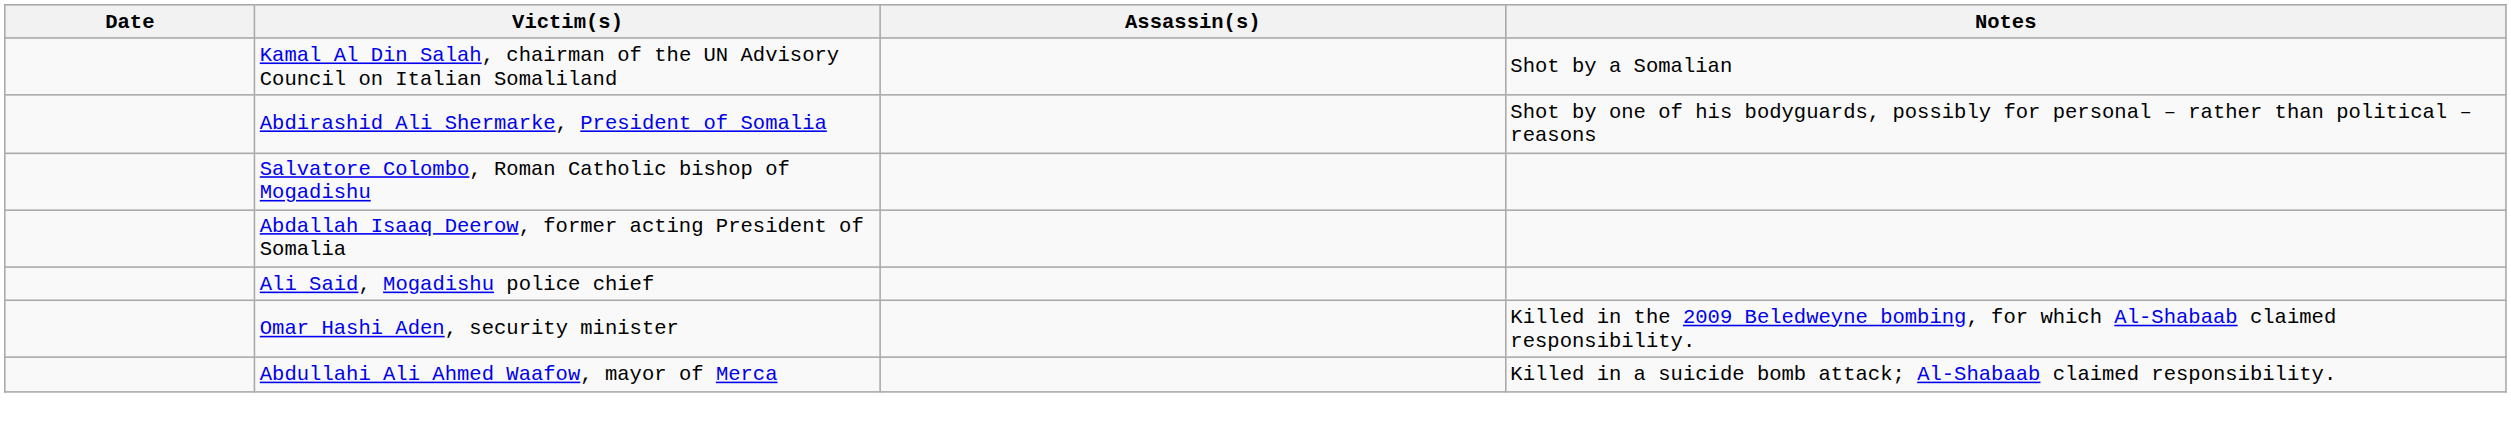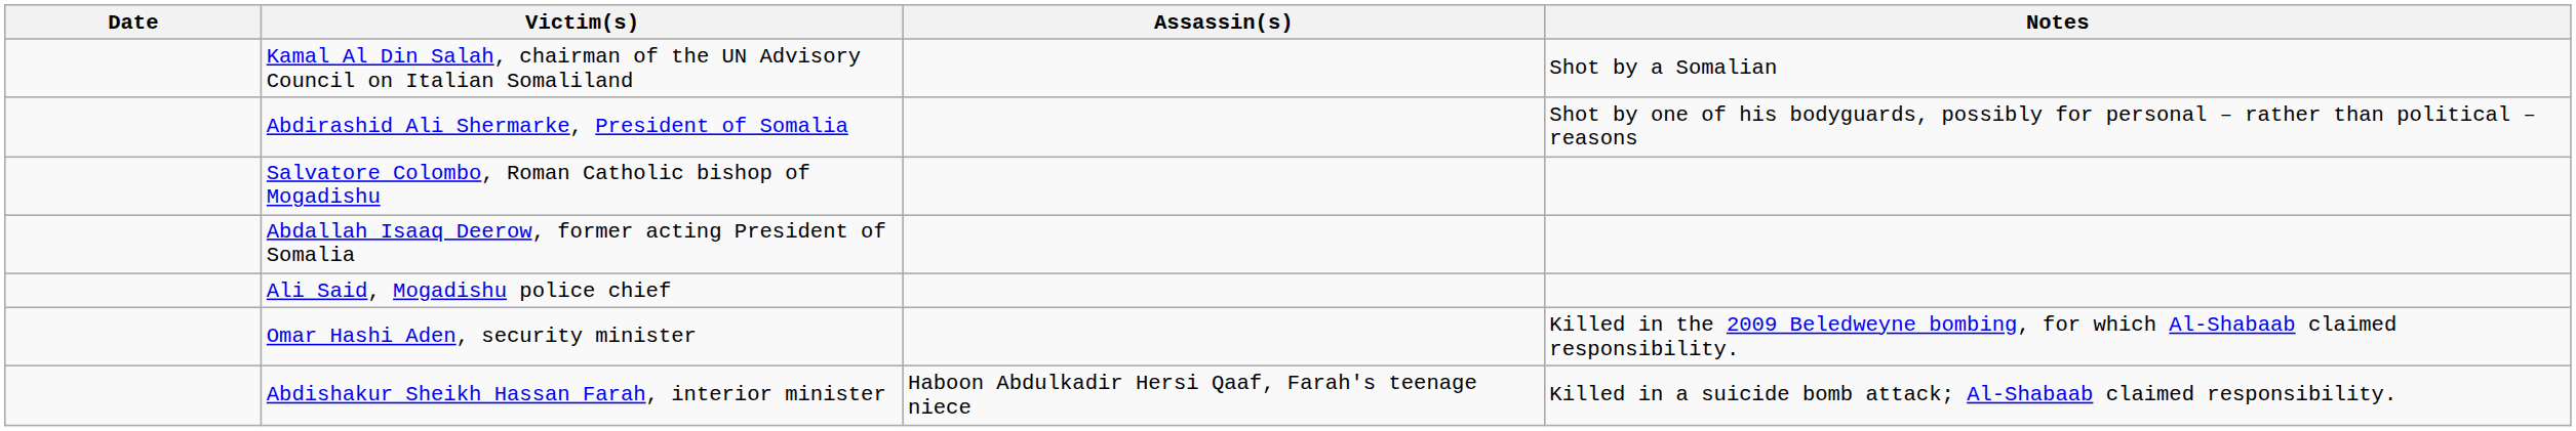 <table class="wikitable sortable" style="width:100%">
 <tr>
 <th style="width:10%">Date</th>
 <th style="width:25%">Victim(s)</th>
 <th style="width:25%">Assassin(s)</th>
 <th style="width:40%">Notes</th>
 </tr>
 <tr>
 <td></td>
 <td><a href='#'>Kamal Al Din Salah</a>, chairman of the UN Advisory Council on Italian Somaliland</td>
 <td></td>
 <td>Shot by a Somalian</td>
 </tr>
 <tr>
 <td></td>
 <td><a href='#'>Abdirashid Ali Shermarke</a>, <a href='#'>President of Somalia</a></td>
 <td></td>
 <td>Shot by one of his bodyguards, possibly for personal – rather than political – reasons</td>
 </tr>
 <tr>
 <td></td>
 <td><a href='#'>Salvatore Colombo</a>, Roman Catholic bishop of <a href='#'>Mogadishu</a></td>
 <td></td>
 <td></td>
 </tr>
 <tr>
 <td></td>
 <td><a href='#'>Abdallah Isaaq Deerow</a>, former acting President of Somalia</td>
 <td></td>
 <td></td>
 </tr>
 <tr>
 <td></td>
 <td><a href='#'>Ali Said</a>, <a href='#'>Mogadishu</a> police chief</td>
 <td></td>
 <td></td>
 </tr>
 <tr>
 <td></td>
 <td><a href='#'>Omar Hashi Aden</a>, security minister</td>
 <td></td>
 <td>Killed in the <a href='#'>2009 Beledweyne bombing</a>, for which <a href='#'>Al-Shabaab</a> claimed responsibility.</td>
 </tr>
 <tr>
 <td></td>
-<td><a href='#'>Abdullahi Ali Ahmed Waafow</a>, mayor of <a href='#'>Merca</a></td>
-<td></td>
+<td><a href='#'>Abdishakur Sheikh Hassan Farah</a>, interior minister</td>
+<td>Haboon Abdulkadir Hersi Qaaf, Farah's teenage niece</td>
 <td>Killed in a suicide bomb attack; <a href='#'>Al-Shabaab</a> claimed responsibility.</td>
 </tr>
 </table>
